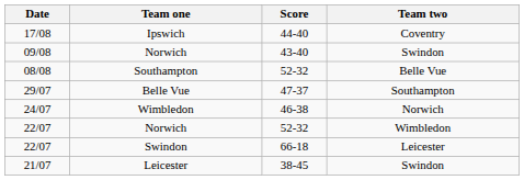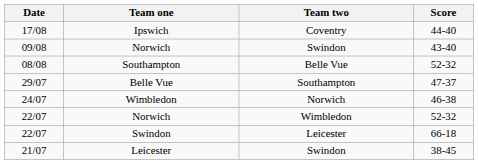 <table class="wikitable" style="text-align: center">
 <tr>
 <th width=80>Date</th>
 <th width=250>Team one</th>
+<th width=250>Team two</th>
 <th width=80>Score</th>
-<th width=250>Team two</th>
 </tr>
 <tr>
 <td>17/08</td>
 <td>Ipswich</td>
+<td>Coventry</td>
 <td>44-40</td>
-<td>Coventry</td>
 </tr>
 <tr>
 <td>09/08</td>
 <td>Norwich</td>
+<td>Swindon</td>
 <td>43-40</td>
-<td>Swindon</td>
 </tr>
 <tr>
 <td>08/08</td>
 <td>Southampton</td>
+<td>Belle Vue</td>
 <td>52-32</td>
-<td>Belle Vue</td>
 </tr>
 <tr>
 <td>29/07</td>
 <td>Belle Vue</td>
+<td>Southampton</td>
 <td>47-37</td>
-<td>Southampton</td>
 </tr>
 <tr>
 <td>24/07</td>
 <td>Wimbledon</td>
+<td>Norwich</td>
 <td>46-38</td>
-<td>Norwich</td>
 </tr>
 <tr>
 <td>22/07</td>
 <td>Norwich</td>
+<td>Wimbledon</td>
 <td>52-32</td>
-<td>Wimbledon</td>
 </tr>
 <tr>
 <td>22/07</td>
 <td>Swindon</td>
+<td>Leicester</td>
 <td>66-18</td>
-<td>Leicester</td>
 </tr>
 <tr>
 <td>21/07</td>
 <td>Leicester</td>
+<td>Swindon</td>
 <td>38-45</td>
-<td>Swindon</td>
 </tr>
 </table>
